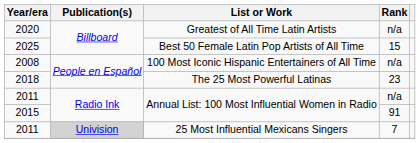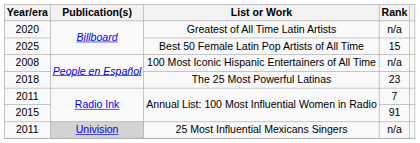 <table class="wikitable plainrowheaders sortable" style="text-align:center">
 <tr>
 <th>Year/era</th>
 <th>Publication(s)</th>
 <th>List or Work</th>
 <th data-sort-type="number">Rank</th>
 <th scope="col" class="unsortable"></th>
 </tr>
 <tr>
 <td>2020</td>
 <td rowspan="2"><em><a href='#'>Billboard</a></em></td>
 <td>Greatest of All Time Latin Artists</td>
 <td align="center">n/a</td>
 <td align="center"></td>
 </tr>
 <tr>
 <td>2025</td>
 <td>Best 50 Female Latin Pop Artists of All Time</td>
 <td align="center">15</td>
 <td align="center"></td>
 </tr>
 <tr>
 <td>2008</td>
 <td rowspan="2"><em><a href='#'>People en Español</a></em></td>
 <td>100 Most Iconic Hispanic Entertainers of All Time</td>
 <td align="center">n/a</td>
 <td align="center"></td>
 </tr>
 <tr>
 <td>2018</td>
 <td>The 25 Most Powerful Latinas</td>
 <td align="center">23</td>
 <td align="center"></td>
 </tr>
 <tr>
 <td>2011</td>
 <td rowspan="2"><a href='#'>Radio Ink</a></td>
 <td rowspan="2">Annual List: 100 Most Influential Women in Radio</td>
-<td align="center">n/a</td>
+<td align="center">7</td>
 <td align="center"></td>
 </tr>
 <tr>
 <td>2015</td>
 <td align="center">91</td>
 <td align="center"></td>
 </tr>
 <tr>
 <td>2011</td>
 <td style="background: lightgrey;"><a href='#'>Univision</a></td>
 <td>25 Most Influential Mexicans Singers</td>
-<td align="center">7</td>
+<td align="center">n/a</td>
 <td align="center"></td>
 </tr>
 <tr>
 </tr>
 </table>
